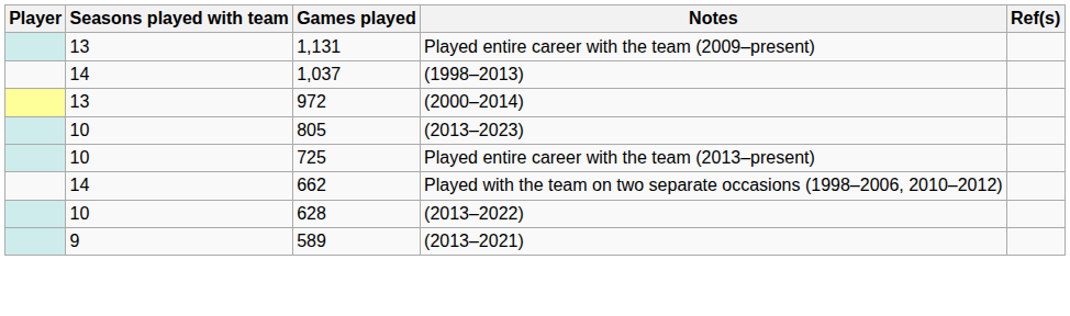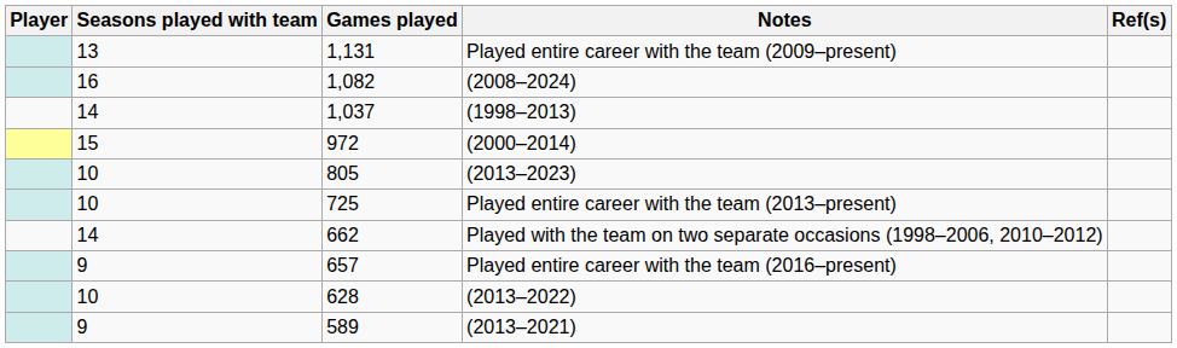 <table class="wikitable sortable plainrowheaders">
 <tr>
 <th scope="col">Player</th>
 <th scope="col">Seasons played with team</th>
 <th scope="col">Games played</th>
 <th scope="col">Notes</th>
 <th scope="col" class="unsortable">Ref(s)</th>
 </tr>
 <tr>
 <td style="background:#CFECEC"></td>
 <td>13</td>
 <td>1,131</td>
 <td>Played entire career with the team (2009–present)</td>
 <td></td>
 </tr>
 <tr>
+<td style="background:#CFECEC"></td>
+<td>16</td>
+<td>1,082</td>
+<td>(2008–2024)</td>
+<td></td>
+</tr>
+<tr>
 <td></td>
 <td>14</td>
 <td>1,037</td>
 <td>(1998–2013)</td>
 <td></td>
 </tr>
 <tr>
 <td style="background:#FFFF99"></td>
-<td>13</td>
+<td>15</td>
 <td>972</td>
 <td>(2000–2014)</td>
 <td></td>
 </tr>
 <tr>
 <td style="background:#CFECEC"></td>
 <td>10</td>
 <td>805</td>
 <td>(2013–2023)</td>
 <td></td>
 </tr>
 <tr>
 <td style="background:#CFECEC"></td>
 <td>10</td>
 <td>725</td>
 <td>Played entire career with the team (2013–present)</td>
 <td></td>
 </tr>
 <tr>
 <td></td>
 <td>14</td>
 <td>662</td>
 <td>Played with the team on two separate occasions (1998–2006, 2010–2012)</td>
 <td></td>
 </tr>
 <tr>
 <td style="background:#CFECEC"></td>
+<td>9</td>
+<td>657</td>
+<td>Played entire career with the team (2016–present)</td>
+<td></td>
+</tr>
+<tr>
+<td style="background:#CFECEC"></td>
 <td>10</td>
 <td>628</td>
 <td>(2013–2022)</td>
 <td></td>
 </tr>
 <tr>
 <td style="background:#CFECEC"></td>
 <td>9</td>
 <td>589</td>
 <td>(2013–2021)</td>
 <td></td>
 </tr>
 </table>
